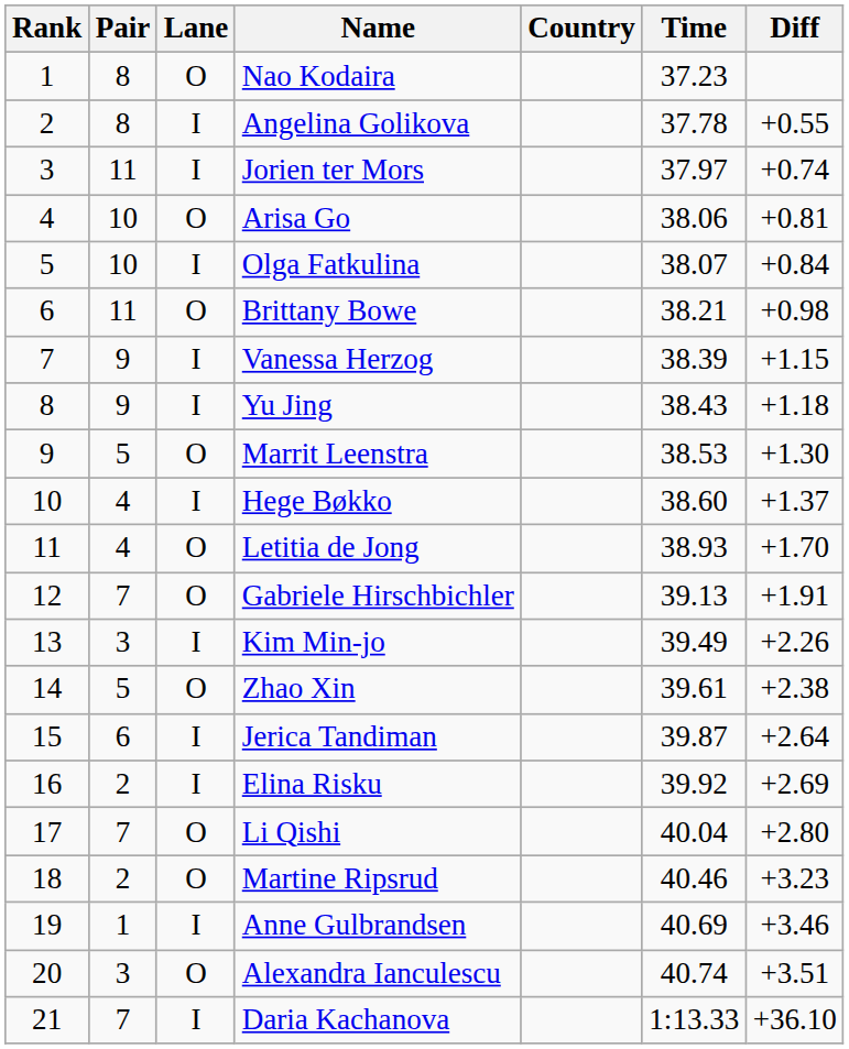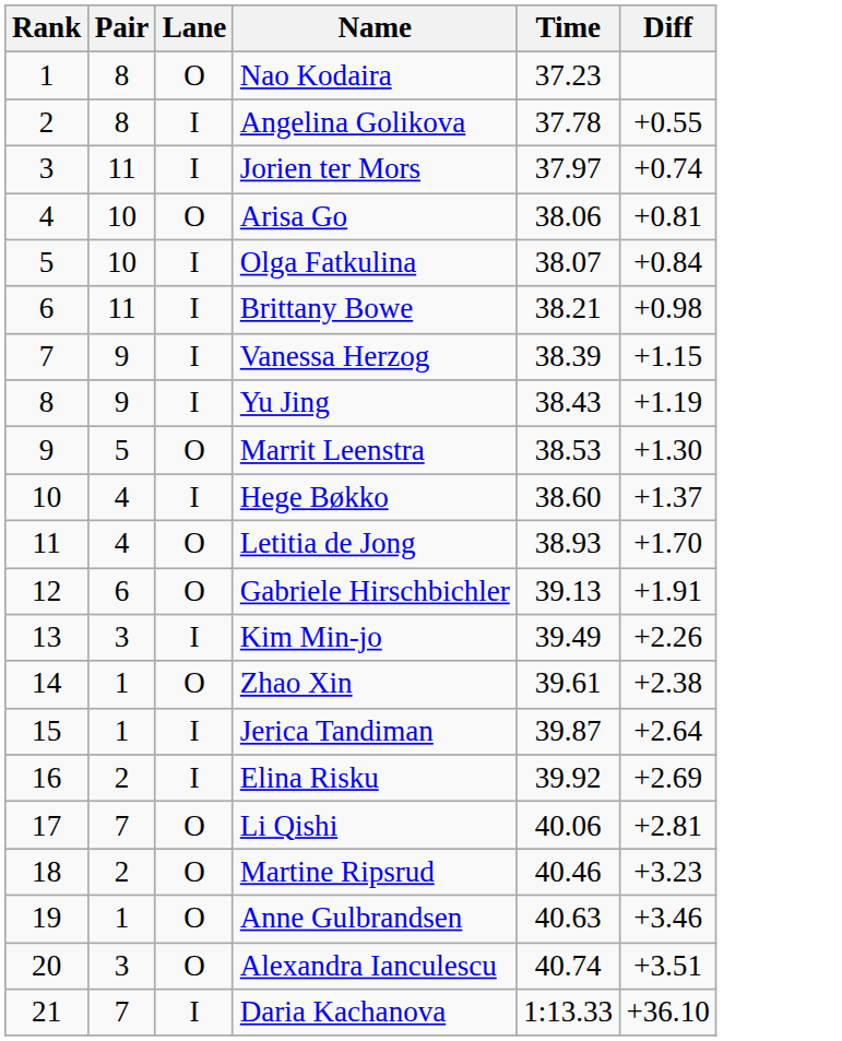 <table class="wikitable sortable" style="text-align:center">
 <tr>
 <th>Rank</th>
 <th>Pair</th>
 <th>Lane</th>
 <th>Name</th>
-<th>Country</th>
 <th>Time</th>
 <th>Diff</th>
 </tr>
 <tr>
 <td>1</td>
 <td>8</td>
 <td>O</td>
 <td align=left><a href='#'>Nao Kodaira</a></td>
-<td align=left></td>
 <td>37.23</td>
 <td></td>
 </tr>
 <tr>
 <td>2</td>
 <td>8</td>
 <td>I</td>
 <td align=left><a href='#'>Angelina Golikova</a></td>
-<td align=left></td>
 <td>37.78</td>
 <td>+0.55</td>
 </tr>
 <tr>
 <td>3</td>
 <td>11</td>
 <td>I</td>
 <td align=left><a href='#'>Jorien ter Mors</a></td>
-<td align=left></td>
 <td>37.97</td>
 <td>+0.74</td>
 </tr>
 <tr>
 <td>4</td>
 <td>10</td>
 <td>O</td>
 <td align=left><a href='#'>Arisa Go</a></td>
-<td align=left></td>
 <td>38.06</td>
 <td>+0.81</td>
 </tr>
 <tr>
 <td>5</td>
 <td>10</td>
 <td>I</td>
 <td align=left><a href='#'>Olga Fatkulina</a></td>
-<td align=left></td>
 <td>38.07</td>
 <td>+0.84</td>
 </tr>
 <tr>
 <td>6</td>
 <td>11</td>
-<td>O</td>
+<td>I</td>
 <td align=left><a href='#'>Brittany Bowe</a></td>
-<td align=left></td>
 <td>38.21</td>
 <td>+0.98</td>
 </tr>
 <tr>
 <td>7</td>
 <td>9</td>
 <td>I</td>
 <td align=left><a href='#'>Vanessa Herzog</a></td>
-<td align=left></td>
 <td>38.39</td>
 <td>+1.15</td>
 </tr>
 <tr>
 <td>8</td>
 <td>9</td>
 <td>I</td>
 <td align=left><a href='#'>Yu Jing</a></td>
-<td align=left></td>
 <td>38.43</td>
-<td>+1.18</td>
+<td>+1.19</td>
 </tr>
 <tr>
 <td>9</td>
 <td>5</td>
 <td>O</td>
 <td align=left><a href='#'>Marrit Leenstra</a></td>
-<td align=left></td>
 <td>38.53</td>
 <td>+1.30</td>
 </tr>
 <tr>
 <td>10</td>
 <td>4</td>
 <td>I</td>
 <td align=left><a href='#'>Hege Bøkko</a></td>
-<td align=left></td>
 <td>38.60</td>
 <td>+1.37</td>
 </tr>
 <tr>
 <td>11</td>
 <td>4</td>
 <td>O</td>
 <td align=left><a href='#'>Letitia de Jong</a></td>
-<td align=left></td>
 <td>38.93</td>
 <td>+1.70</td>
 </tr>
 <tr>
 <td>12</td>
-<td>7</td>
+<td>6</td>
 <td>O</td>
 <td align=left><a href='#'>Gabriele Hirschbichler</a></td>
-<td align=left></td>
 <td>39.13</td>
 <td>+1.91</td>
 </tr>
 <tr>
 <td>13</td>
 <td>3</td>
 <td>I</td>
 <td align=left><a href='#'>Kim Min-jo</a></td>
-<td align=left></td>
 <td>39.49</td>
 <td>+2.26</td>
 </tr>
 <tr>
 <td>14</td>
-<td>5</td>
+<td>1</td>
 <td>O</td>
 <td align=left><a href='#'>Zhao Xin</a></td>
-<td align=left></td>
 <td>39.61</td>
 <td>+2.38</td>
 </tr>
 <tr>
 <td>15</td>
-<td>6</td>
+<td>1</td>
 <td>I</td>
 <td align=left><a href='#'>Jerica Tandiman</a></td>
-<td align=left></td>
 <td>39.87</td>
 <td>+2.64</td>
 </tr>
 <tr>
 <td>16</td>
 <td>2</td>
 <td>I</td>
 <td align=left><a href='#'>Elina Risku</a></td>
-<td align=left></td>
 <td>39.92</td>
 <td>+2.69</td>
 </tr>
 <tr>
 <td>17</td>
 <td>7</td>
 <td>O</td>
 <td align=left><a href='#'>Li Qishi</a></td>
-<td align=left></td>
-<td>40.04</td>
-<td>+2.80</td>
+<td>40.06</td>
+<td>+2.81</td>
 </tr>
 <tr>
 <td>18</td>
 <td>2</td>
 <td>O</td>
 <td align=left><a href='#'>Martine Ripsrud</a></td>
-<td align=left></td>
 <td>40.46</td>
 <td>+3.23</td>
 </tr>
 <tr>
 <td>19</td>
 <td>1</td>
-<td>I</td>
+<td>O</td>
 <td align=left><a href='#'>Anne Gulbrandsen</a></td>
-<td align=left></td>
-<td>40.69</td>
+<td>40.63</td>
 <td>+3.46</td>
 </tr>
 <tr>
 <td>20</td>
 <td>3</td>
 <td>O</td>
 <td align=left><a href='#'>Alexandra Ianculescu</a></td>
-<td align=left></td>
 <td>40.74</td>
 <td>+3.51</td>
 </tr>
 <tr>
 <td>21</td>
 <td>7</td>
 <td>I</td>
 <td align=left><a href='#'>Daria Kachanova</a></td>
-<td align=left></td>
 <td>1:13.33</td>
 <td>+36.10</td>
 </tr>
 </table>
